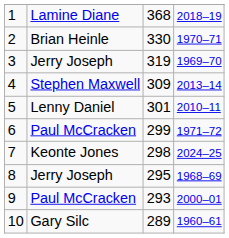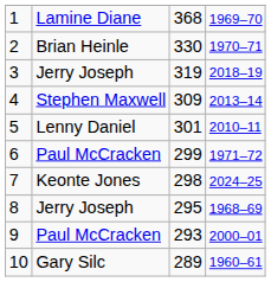 <table class="wikitable">
 <tr>
 </tr>
 <tr>
 <td>1</td>
 <td><a href='#'>Lamine Diane</a></td>
 <td>368</td>
-<td style="font-size:80%;"><a href='#'>2018–19</a></td>
+<td style="font-size:80%;"><a href='#'>1969–70</a></td>
 </tr>
 <tr>
 <td>2</td>
 <td>Brian Heinle</td>
 <td>330</td>
 <td style="font-size:80%;"><a href='#'>1970–71</a></td>
 </tr>
 <tr>
 <td>3</td>
 <td>Jerry Joseph</td>
 <td>319</td>
-<td style="font-size:80%;"><a href='#'>1969–70</a></td>
+<td style="font-size:80%;"><a href='#'>2018–19</a></td>
 </tr>
 <tr>
 <td>4</td>
 <td><a href='#'>Stephen Maxwell</a></td>
 <td>309</td>
 <td style="font-size:80%;"><a href='#'>2013–14</a></td>
 </tr>
 <tr>
 <td>5</td>
 <td>Lenny Daniel</td>
 <td>301</td>
 <td style="font-size:80%;"><a href='#'>2010–11</a></td>
 </tr>
 <tr>
 <td>6</td>
 <td><a href='#'>Paul McCracken</a></td>
 <td>299</td>
 <td style="font-size:80%;"><a href='#'>1971–72</a></td>
 </tr>
 <tr>
 <td>7</td>
 <td>Keonte Jones</td>
 <td>298</td>
 <td style="font-size:80%;"><a href='#'>2024–25</a></td>
 </tr>
 <tr>
 <td>8</td>
 <td>Jerry Joseph</td>
 <td>295</td>
 <td style="font-size:80%;"><a href='#'>1968–69</a></td>
 </tr>
 <tr>
 <td>9</td>
 <td><a href='#'>Paul McCracken</a></td>
 <td>293</td>
 <td style="font-size:80%;"><a href='#'>2000–01</a></td>
 </tr>
 <tr>
 <td>10</td>
 <td>Gary Silc</td>
 <td>289</td>
 <td style="font-size:80%;"><a href='#'>1960–61</a></td>
 </tr>
 </table>
